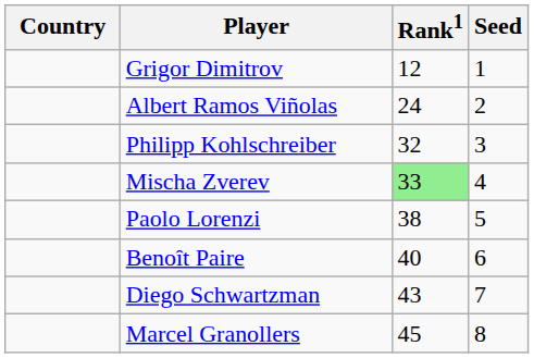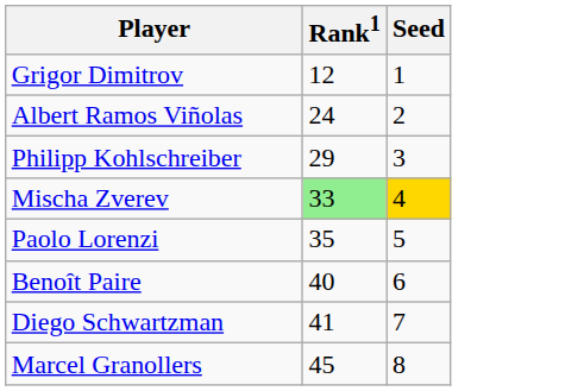 <table class="sortable wikitable">
 <tr>
-<th width="70">Country</th>
 <th width="175">Player</th>
 <th>Rank<sup>1</sup></th>
 <th>Seed</th>
 </tr>
 <tr>
-<td></td>
 <td><a href='#'>Grigor Dimitrov</a></td>
 <td>12</td>
 <td>1</td>
 </tr>
 <tr>
-<td></td>
 <td><a href='#'>Albert Ramos Viñolas</a></td>
 <td>24</td>
 <td>2</td>
 </tr>
 <tr>
-<td></td>
 <td><a href='#'>Philipp Kohlschreiber</a></td>
-<td>32</td>
+<td>29</td>
 <td>3</td>
 </tr>
 <tr>
-<td></td>
 <td><a href='#'>Mischa Zverev</a></td>
 <td style="background: lightgreen;">33</td>
-<td>4</td>
+<td style="background: gold;">4</td>
 </tr>
 <tr>
-<td></td>
 <td><a href='#'>Paolo Lorenzi</a></td>
-<td>38</td>
+<td>35</td>
 <td>5</td>
 </tr>
 <tr>
-<td></td>
 <td><a href='#'>Benoît Paire</a></td>
 <td>40</td>
 <td>6</td>
 </tr>
 <tr>
-<td></td>
 <td><a href='#'>Diego Schwartzman</a></td>
-<td>43</td>
+<td>41</td>
 <td>7</td>
 </tr>
 <tr>
-<td></td>
 <td><a href='#'>Marcel Granollers</a></td>
 <td>45</td>
 <td>8</td>
 </tr>
 </table>
